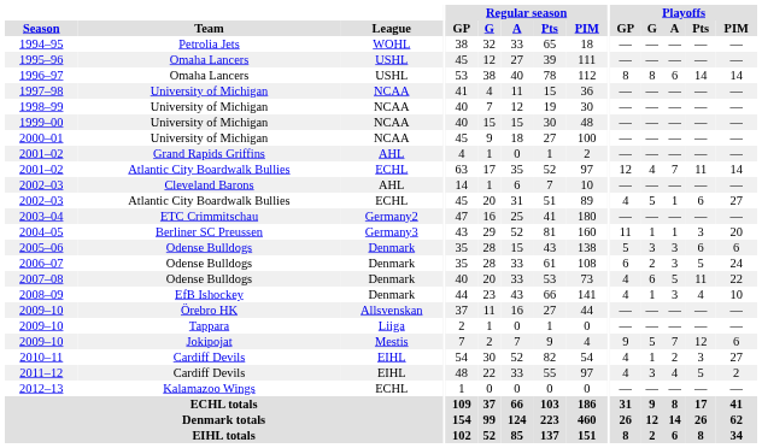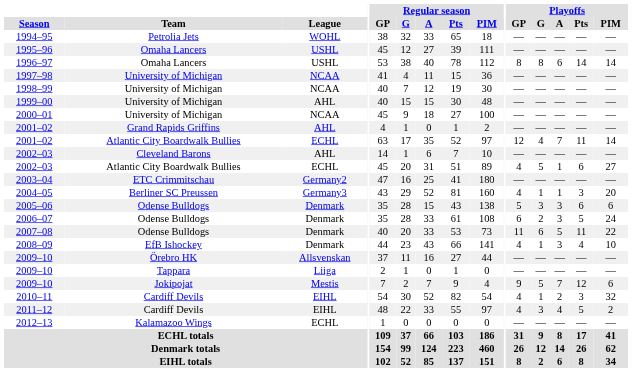 <table border="0" cellpadding="1" cellspacing="0" style="text-align:center; width:60em">
 <tr bgcolor="#e0e0e0">
 <th colspan="3" bgcolor="#ffffff"></th>
 <th rowspan="99" bgcolor="#ffffff"></th>
 <th colspan="5"><a href='#'>Regular season</a></th>
 <th rowspan="99" bgcolor="#ffffff"></th>
 <th colspan="5"><a href='#'>Playoffs</a></th>
 </tr>
 <tr bgcolor="#e0e0e0">
 <th><a href='#'>Season</a></th>
 <th>Team</th>
 <th>League</th>
 <th>GP</th>
 <th><a href='#'>G</a></th>
 <th><a href='#'>A</a></th>
 <th><a href='#'>Pts</a></th>
 <th><a href='#'>PIM</a></th>
 <th>GP</th>
 <th>G</th>
 <th>A</th>
 <th>Pts</th>
 <th>PIM</th>
 </tr>
 <tr>
 <td><a href='#'>1994–95</a></td>
 <td><a href='#'>Petrolia Jets</a></td>
 <td><a href='#'>WOHL</a></td>
 <td>38</td>
 <td>32</td>
 <td>33</td>
 <td>65</td>
 <td>18</td>
 <td>—</td>
 <td>—</td>
 <td>—</td>
 <td>—</td>
 <td>—</td>
 </tr>
 <tr bgcolor="#f0f0f0">
 <td><a href='#'>1995–96</a></td>
 <td><a href='#'>Omaha Lancers</a></td>
 <td><a href='#'>USHL</a></td>
 <td>45</td>
 <td>12</td>
 <td>27</td>
 <td>39</td>
 <td>111</td>
 <td>—</td>
 <td>—</td>
 <td>—</td>
 <td>—</td>
 <td>—</td>
 </tr>
 <tr>
 <td><a href='#'>1996–97</a></td>
 <td>Omaha Lancers</td>
 <td>USHL</td>
 <td>53</td>
 <td>38</td>
 <td>40</td>
 <td>78</td>
 <td>112</td>
 <td>8</td>
 <td>8</td>
 <td>6</td>
 <td>14</td>
 <td>14</td>
 </tr>
 <tr bgcolor="#f0f0f0">
 <td><a href='#'>1997–98</a></td>
 <td><a href='#'>University of Michigan</a></td>
 <td><a href='#'>NCAA</a></td>
 <td>41</td>
 <td>4</td>
 <td>11</td>
 <td>15</td>
 <td>36</td>
 <td>—</td>
 <td>—</td>
 <td>—</td>
 <td>—</td>
 <td>—</td>
 </tr>
 <tr>
 <td><a href='#'>1998–99</a></td>
 <td>University of Michigan</td>
 <td>NCAA</td>
 <td>40</td>
 <td>7</td>
 <td>12</td>
 <td>19</td>
 <td>30</td>
 <td>—</td>
 <td>—</td>
 <td>—</td>
 <td>—</td>
 <td>—</td>
 </tr>
 <tr bgcolor="#f0f0f0">
 <td><a href='#'>1999–00</a></td>
 <td>University of Michigan</td>
-<td>NCAA</td>
+<td>AHL</td>
 <td>40</td>
 <td>15</td>
 <td>15</td>
 <td>30</td>
 <td>48</td>
 <td>—</td>
 <td>—</td>
 <td>—</td>
 <td>—</td>
 <td>—</td>
 </tr>
 <tr>
 <td><a href='#'>2000–01</a></td>
 <td>University of Michigan</td>
 <td>NCAA</td>
 <td>45</td>
 <td>9</td>
 <td>18</td>
 <td>27</td>
 <td>100</td>
 <td>—</td>
 <td>—</td>
 <td>—</td>
 <td>—</td>
 <td>—</td>
 </tr>
 <tr bgcolor="#f0f0f0">
 <td><a href='#'>2001–02</a></td>
 <td><a href='#'>Grand Rapids Griffins</a></td>
 <td><a href='#'>AHL</a></td>
 <td>4</td>
 <td>1</td>
 <td>0</td>
 <td>1</td>
 <td>2</td>
 <td>—</td>
 <td>—</td>
 <td>—</td>
 <td>—</td>
 <td>—</td>
 </tr>
 <tr>
 <td><a href='#'>2001–02</a></td>
 <td><a href='#'>Atlantic City Boardwalk Bullies</a></td>
 <td><a href='#'>ECHL</a></td>
 <td>63</td>
 <td>17</td>
 <td>35</td>
 <td>52</td>
 <td>97</td>
 <td>12</td>
 <td>4</td>
 <td>7</td>
 <td>11</td>
 <td>14</td>
 </tr>
 <tr bgcolor="#f0f0f0">
 <td><a href='#'>2002–03</a></td>
 <td><a href='#'>Cleveland Barons</a></td>
 <td>AHL</td>
 <td>14</td>
 <td>1</td>
 <td>6</td>
 <td>7</td>
 <td>10</td>
 <td>—</td>
 <td>—</td>
 <td>—</td>
 <td>—</td>
 <td>—</td>
 </tr>
 <tr>
 <td><a href='#'>2002–03</a></td>
 <td>Atlantic City Boardwalk Bullies</td>
 <td>ECHL</td>
 <td>45</td>
 <td>20</td>
 <td>31</td>
 <td>51</td>
 <td>89</td>
 <td>4</td>
 <td>5</td>
 <td>1</td>
 <td>6</td>
 <td>27</td>
 </tr>
 <tr bgcolor="#f0f0f0">
 <td><a href='#'>2003–04</a></td>
 <td><a href='#'>ETC Crimmitschau</a></td>
 <td><a href='#'>Germany2</a></td>
 <td>47</td>
 <td>16</td>
 <td>25</td>
 <td>41</td>
 <td>180</td>
 <td>—</td>
 <td>—</td>
 <td>—</td>
 <td>—</td>
 <td>—</td>
 </tr>
 <tr>
 <td><a href='#'>2004–05</a></td>
 <td><a href='#'>Berliner SC Preussen</a></td>
 <td><a href='#'>Germany3</a></td>
 <td>43</td>
 <td>29</td>
 <td>52</td>
 <td>81</td>
 <td>160</td>
-<td>11</td>
+<td>4</td>
 <td>1</td>
 <td>1</td>
 <td>3</td>
 <td>20</td>
 </tr>
 <tr bgcolor="#f0f0f0">
 <td><a href='#'>2005–06</a></td>
 <td><a href='#'>Odense Bulldogs</a></td>
 <td><a href='#'>Denmark</a></td>
 <td>35</td>
 <td>28</td>
 <td>15</td>
 <td>43</td>
 <td>138</td>
 <td>5</td>
 <td>3</td>
 <td>3</td>
 <td>6</td>
 <td>6</td>
 </tr>
 <tr>
 <td><a href='#'>2006–07</a></td>
 <td>Odense Bulldogs</td>
 <td>Denmark</td>
 <td>35</td>
 <td>28</td>
 <td>33</td>
 <td>61</td>
 <td>108</td>
 <td>6</td>
 <td>2</td>
 <td>3</td>
 <td>5</td>
 <td>24</td>
 </tr>
 <tr bgcolor="#f0f0f0">
 <td><a href='#'>2007–08</a></td>
 <td>Odense Bulldogs</td>
 <td>Denmark</td>
 <td>40</td>
 <td>20</td>
 <td>33</td>
 <td>53</td>
 <td>73</td>
-<td>4</td>
+<td>11</td>
 <td>6</td>
 <td>5</td>
 <td>11</td>
 <td>22</td>
 </tr>
 <tr>
 <td><a href='#'>2008–09</a></td>
 <td><a href='#'>EfB Ishockey</a></td>
 <td>Denmark</td>
 <td>44</td>
 <td>23</td>
 <td>43</td>
 <td>66</td>
 <td>141</td>
 <td>4</td>
 <td>1</td>
 <td>3</td>
 <td>4</td>
 <td>10</td>
 </tr>
 <tr bgcolor="#f0f0f0">
 <td><a href='#'>2009–10</a></td>
 <td><a href='#'>Örebro HK</a></td>
 <td><a href='#'>Allsvenskan</a></td>
 <td>37</td>
 <td>11</td>
 <td>16</td>
 <td>27</td>
 <td>44</td>
 <td>—</td>
 <td>—</td>
 <td>—</td>
 <td>—</td>
 <td>—</td>
 </tr>
 <tr>
 <td><a href='#'>2009–10</a></td>
 <td><a href='#'>Tappara</a></td>
 <td><a href='#'>Liiga</a></td>
 <td>2</td>
 <td>1</td>
 <td>0</td>
 <td>1</td>
 <td>0</td>
 <td>—</td>
 <td>—</td>
 <td>—</td>
 <td>—</td>
 <td>—</td>
 </tr>
 <tr bgcolor="#f0f0f0">
 <td><a href='#'>2009–10</a></td>
 <td><a href='#'>Jokipojat</a></td>
 <td><a href='#'>Mestis</a></td>
 <td>7</td>
 <td>2</td>
 <td>7</td>
 <td>9</td>
 <td>4</td>
 <td>9</td>
 <td>5</td>
 <td>7</td>
 <td>12</td>
 <td>6</td>
 </tr>
 <tr>
 <td><a href='#'>2010–11</a></td>
 <td><a href='#'>Cardiff Devils</a></td>
 <td><a href='#'>EIHL</a></td>
 <td>54</td>
 <td>30</td>
 <td>52</td>
 <td>82</td>
 <td>54</td>
 <td>4</td>
 <td>1</td>
 <td>2</td>
 <td>3</td>
-<td>27</td>
+<td>32</td>
 </tr>
 <tr bgcolor="#f0f0f0">
 <td><a href='#'>2011–12</a></td>
 <td>Cardiff Devils</td>
 <td>EIHL</td>
 <td>48</td>
 <td>22</td>
 <td>33</td>
 <td>55</td>
 <td>97</td>
 <td>4</td>
 <td>3</td>
 <td>4</td>
 <td>5</td>
 <td>2</td>
 </tr>
 <tr>
 <td><a href='#'>2012–13</a></td>
 <td><a href='#'>Kalamazoo Wings</a></td>
 <td>ECHL</td>
 <td>1</td>
 <td>0</td>
 <td>0</td>
 <td>0</td>
 <td>0</td>
 <td>—</td>
 <td>—</td>
 <td>—</td>
 <td>—</td>
 <td>—</td>
 </tr>
 <tr>
 </tr>
 <tr ALIGN="center" bgcolor="#e0e0e0">
 <th colspan="3">ECHL totals</th>
 <th ALIGN="center">109</th>
 <th ALIGN="center">37</th>
 <th ALIGN="center">66</th>
 <th ALIGN="center">103</th>
 <th ALIGN="center">186</th>
 <th ALIGN="center">31</th>
 <th ALIGN="center">9</th>
 <th ALIGN="center">8</th>
 <th ALIGN="center">17</th>
 <th ALIGN="center">41</th>
 </tr>
 <tr>
 </tr>
 <tr ALIGN="center" bgcolor="#e0e0e0">
 <th colspan="3">Denmark totals</th>
 <th ALIGN="center">154</th>
 <th ALIGN="center">99</th>
 <th ALIGN="center">124</th>
 <th ALIGN="center">223</th>
 <th ALIGN="center">460</th>
 <th ALIGN="center">26</th>
 <th ALIGN="center">12</th>
 <th ALIGN="center">14</th>
 <th ALIGN="center">26</th>
 <th ALIGN="center">62</th>
 </tr>
 <tr>
 </tr>
 <tr ALIGN="center" bgcolor="#e0e0e0">
 <th colspan="3">EIHL totals</th>
 <th ALIGN="center">102</th>
 <th ALIGN="center">52</th>
 <th ALIGN="center">85</th>
 <th ALIGN="center">137</th>
 <th ALIGN="center">151</th>
 <th ALIGN="center">8</th>
 <th ALIGN="center">2</th>
 <th ALIGN="center">6</th>
 <th ALIGN="center">8</th>
 <th ALIGN="center">34</th>
 </tr>
 </table>
